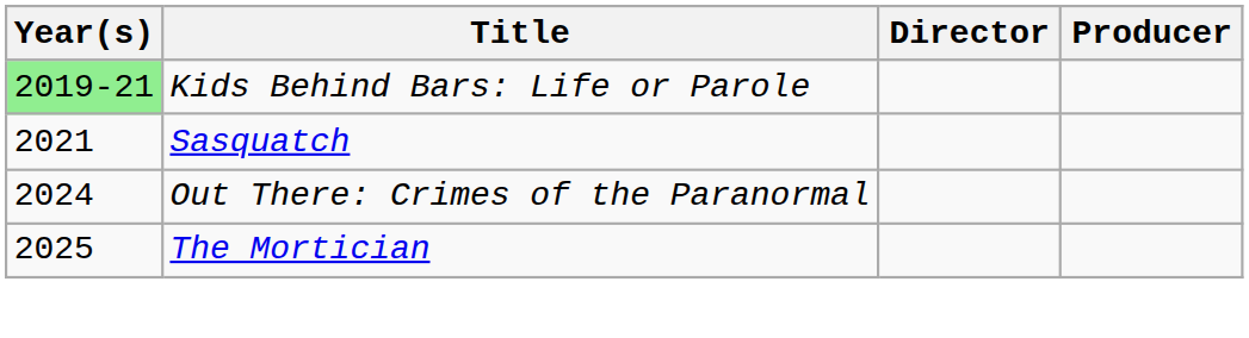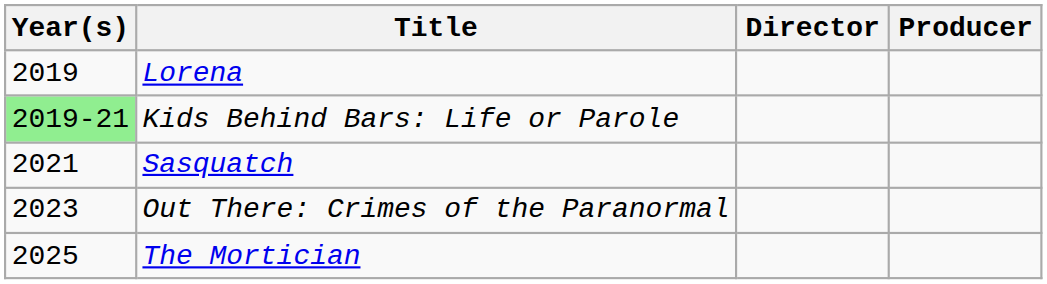 <table class="wikitable">
 <tr>
 <th>Year(s)</th>
 <th>Title</th>
 <th width=65>Director</th>
 <th width=65>Producer</th>
+</tr>
+<tr>
+<td>2019</td>
+<td><em><a href='#'>Lorena</a></em></td>
+<td></td>
+<td></td>
 </tr>
 <tr>
 <td style="background: lightgreen;">2019-21</td>
 <td><em>Kids Behind Bars: Life or Parole</em></td>
 <td></td>
 <td></td>
 </tr>
 <tr>
 <td>2021</td>
 <td><em><a href='#'>Sasquatch</a></em></td>
 <td></td>
 <td></td>
 </tr>
 <tr>
-<td>2024</td>
+<td>2023</td>
 <td><em>Out There: Crimes of the Paranormal</em></td>
 <td></td>
 <td></td>
 </tr>
 <tr>
 <td>2025</td>
 <td><em><a href='#'>The Mortician</a></em></td>
 <td></td>
 <td></td>
 </tr>
 </table>
